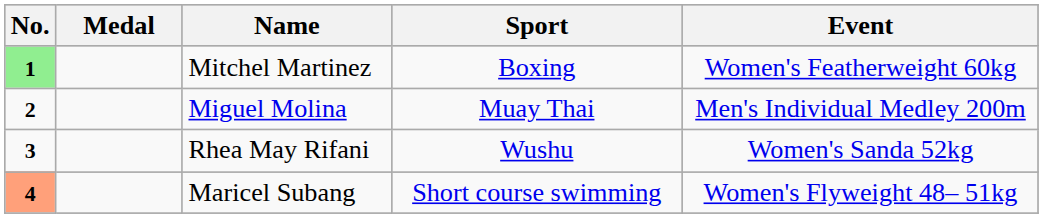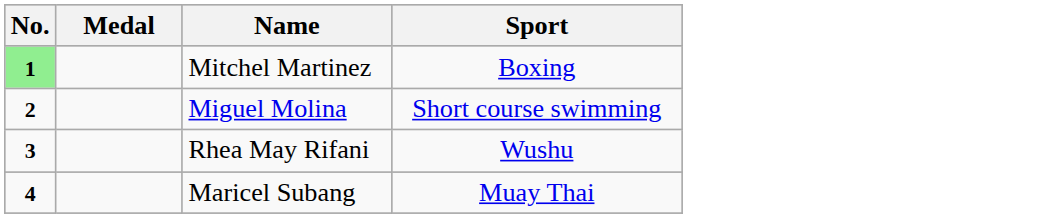 <table class="wikitable" style="font-size:100%; text-align:center;">
 <tr>
 <th width="10">No.</th>
 <th width="70">Medal</th>
 <th width="120">Name</th>
 <th width="170">Sport</th>
-<th width="210">Event</th>
 </tr>
 <tr>
 <td style="background: lightgreen;"><small><strong>1</strong></small></td>
 <td></td>
 <td align=left>Mitchel Martinez</td>
 <td> <a href='#'>Boxing</a></td>
-<td><a href='#'>Women's Featherweight 60kg</a></td>
 </tr>
 <tr>
 <td><small><strong>2</strong></small></td>
 <td></td>
 <td align=left><a href='#'>Miguel Molina</a></td>
-<td> <a href='#'>Muay Thai</a></td>
-<td><a href='#'>Men's Individual Medley 200m</a></td>
+<td> <a href='#'>Short course swimming</a></td>
 </tr>
 <tr>
 <td><small><strong>3</strong></small></td>
 <td></td>
 <td align=left>Rhea May Rifani</td>
 <td> <a href='#'>Wushu</a></td>
-<td><a href='#'>Women's Sanda 52kg</a></td>
 </tr>
 <tr>
-<td style="background: lightsalmon;"><small><strong>4</strong></small></td>
+<td><small><strong>4</strong></small></td>
 <td></td>
 <td align=left>Maricel Subang</td>
-<td> <a href='#'>Short course swimming</a></td>
-<td><a href='#'>Women's Flyweight 48– 51kg</a></td>
+<td> <a href='#'>Muay Thai</a></td>
 </tr>
 </table>
